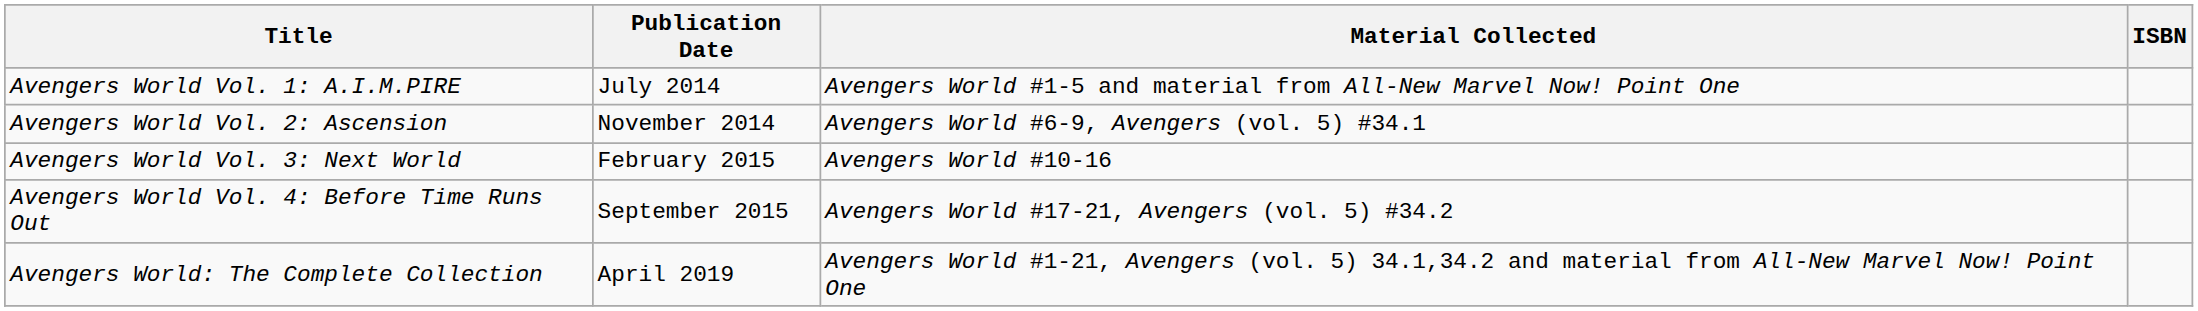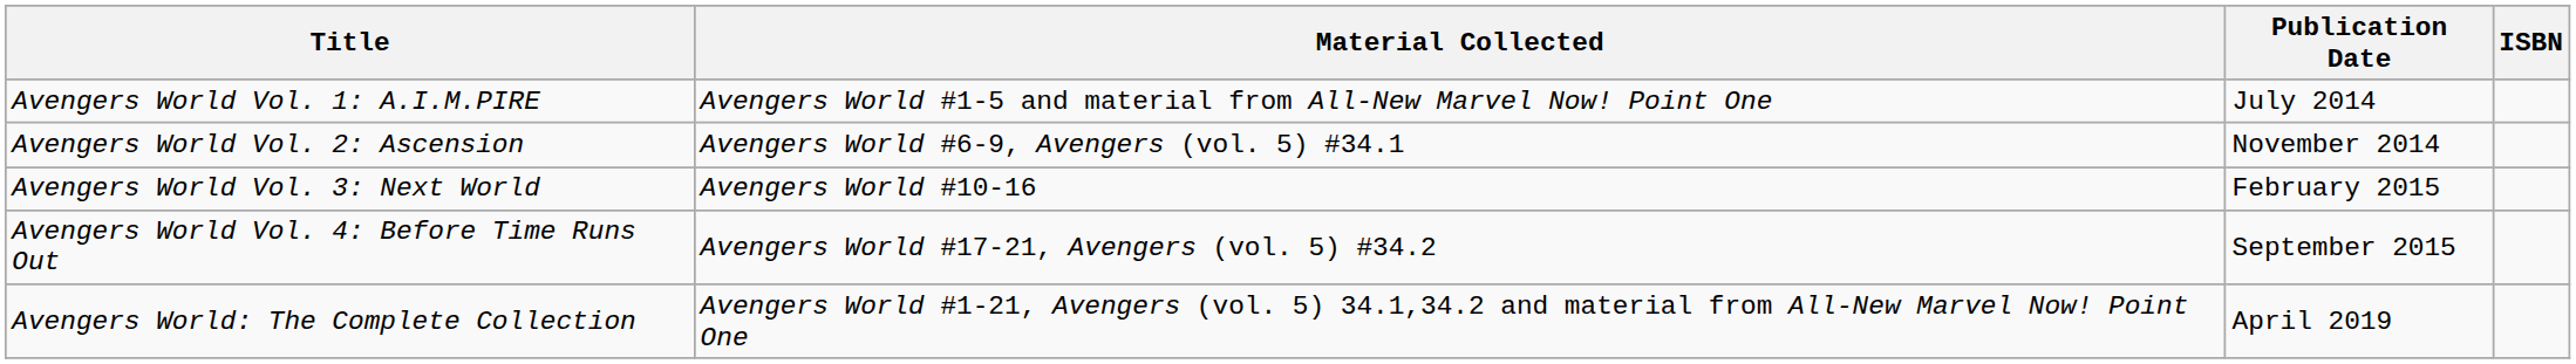 <table class="wikitable">
 <tr>
 <th>Title</th>
+<th>Material Collected</th>
 <th>Publication Date</th>
-<th>Material Collected</th>
 <th>ISBN</th>
 </tr>
 <tr>
 <td><em>Avengers World Vol. 1: A.I.M.PIRE</em></td>
+<td><em>Avengers World</em> #1-5 and material from <em>All-New Marvel Now! Point One</em></td>
 <td>July 2014</td>
-<td><em>Avengers World</em> #1-5 and material from <em>All-New Marvel Now! Point One</em></td>
 <td></td>
 </tr>
 <tr>
 <td><em>Avengers World Vol. 2: Ascension</em></td>
+<td><em>Avengers World</em> #6-9, <em>Avengers</em> (vol. 5) #34.1</td>
 <td>November 2014</td>
-<td><em>Avengers World</em> #6-9, <em>Avengers</em> (vol. 5) #34.1</td>
 <td></td>
 </tr>
 <tr>
 <td><em>Avengers World Vol. 3: Next World</em></td>
+<td><em>Avengers World</em> #10-16</td>
 <td>February 2015</td>
-<td><em>Avengers World</em> #10-16</td>
 <td></td>
 </tr>
 <tr>
 <td><em>Avengers World Vol. 4: Before Time Runs Out</em></td>
+<td><em>Avengers World</em> #17-21, <em>Avengers</em> (vol. 5) #34.2</td>
 <td>September 2015</td>
-<td><em>Avengers World</em> #17-21, <em>Avengers</em> (vol. 5) #34.2</td>
 <td></td>
 </tr>
 <tr>
 <td><em>Avengers World: The Complete Collection</em></td>
+<td><em>Avengers World</em> #1-21, <em>Avengers</em> (vol. 5) 34.1,34.2 and material from <em>All-New Marvel Now! Point One</em></td>
 <td>April 2019</td>
-<td><em>Avengers World</em> #1-21, <em>Avengers</em> (vol. 5) 34.1,34.2 and material from <em>All-New Marvel Now! Point One</em></td>
 <td></td>
 </tr>
 </table>
